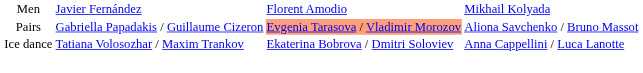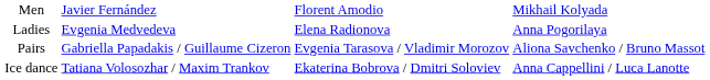 <table>
 <tr>
 <td style="text-align: center;">Men</td>
 <td> <a href='#'>Javier Fernández</a></td>
 <td> <a href='#'>Florent Amodio</a></td>
 <td> <a href='#'>Mikhail Kolyada</a></td>
 </tr>
 <tr>
+<td style="text-align: center;">Ladies</td>
+<td> <a href='#'>Evgenia Medvedeva</a></td>
+<td> <a href='#'>Elena Radionova</a></td>
+<td> <a href='#'>Anna Pogorilaya</a></td>
+</tr>
+<tr>
 <td style="text-align: center;">Pairs</td>
 <td> <a href='#'>Gabriella Papadakis</a> / <a href='#'>Guillaume Cizeron</a></td>
-<td style="background: lightsalmon;"> <a href='#'>Evgenia Tarasova</a> / <a href='#'>Vladimir Morozov</a></td>
+<td> <a href='#'>Evgenia Tarasova</a> / <a href='#'>Vladimir Morozov</a></td>
 <td> <a href='#'>Aliona Savchenko</a> / <a href='#'>Bruno Massot</a></td>
 </tr>
 <tr>
 <td style="text-align: center;">Ice dance</td>
 <td> <a href='#'>Tatiana Volosozhar</a> / <a href='#'>Maxim Trankov</a></td>
 <td> <a href='#'>Ekaterina Bobrova</a> / <a href='#'>Dmitri Soloviev</a></td>
 <td> <a href='#'>Anna Cappellini</a> / <a href='#'>Luca Lanotte</a></td>
 </tr>
 </table>
